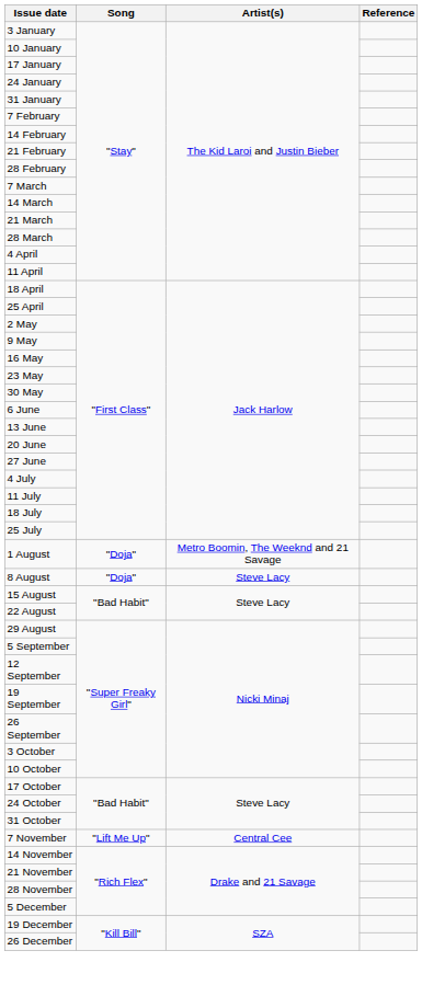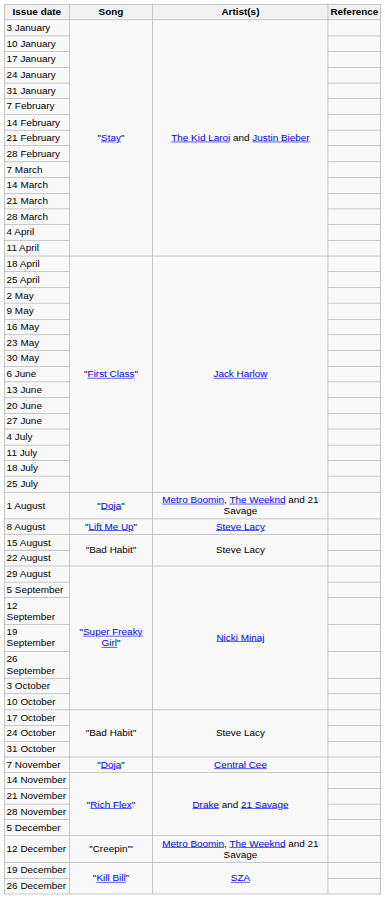 <table class="wikitable">
 <tr>
 <th>Issue date</th>
 <th>Song</th>
 <th>Artist(s)</th>
 <th>Reference</th>
 </tr>
 <tr>
 <td align="left">3 January</td>
 <td align="center" rowspan=15>"<a href='#'>Stay</a>"</td>
 <td align="center" rowspan=15><a href='#'>The Kid Laroi</a> and <a href='#'>Justin Bieber</a></td>
 <td align="center"></td>
 </tr>
 <tr>
 <td align="left">10 January</td>
 <td align="center"></td>
 </tr>
 <tr>
 <td align="left">17 January</td>
 <td align="center"></td>
 </tr>
 <tr>
 <td align="left">24 January</td>
 <td align="center"></td>
 </tr>
 <tr>
 <td align="left">31 January</td>
 <td align="center"></td>
 </tr>
 <tr>
 <td align="left">7 February</td>
 <td align="center"></td>
 </tr>
 <tr>
 <td align="left">14 February</td>
 <td align="center"></td>
 </tr>
 <tr>
 <td align="left">21 February</td>
 <td align="center"></td>
 </tr>
 <tr>
 <td align="left">28 February</td>
 <td align="center"></td>
 </tr>
 <tr>
 <td align="left">7 March</td>
 <td align="center"></td>
 </tr>
 <tr>
 <td align="left">14 March</td>
 <td align="center"></td>
 </tr>
 <tr>
 <td align="left">21 March</td>
 <td align="center"></td>
 </tr>
 <tr>
 <td align="left">28 March</td>
 <td align="center"></td>
 </tr>
 <tr>
 <td align="left">4 April</td>
 <td align="center"></td>
 </tr>
 <tr>
 <td align="left">11 April</td>
 <td align="center"></td>
 </tr>
 <tr>
 <td align="left">18 April</td>
 <td align="center" rowspan=15>"<a href='#'>First Class</a>"</td>
 <td align="center" rowspan=15><a href='#'>Jack Harlow</a></td>
 <td align="center"></td>
 </tr>
 <tr>
 <td align="left">25 April</td>
 <td align="center"></td>
 </tr>
 <tr>
 <td align="left">2 May</td>
 <td align="center"></td>
 </tr>
 <tr>
 <td align="left">9 May</td>
 <td align="center"></td>
 </tr>
 <tr>
 <td align="left">16 May</td>
 <td align="center"></td>
 </tr>
 <tr>
 <td align="left">23 May</td>
 <td align="center"></td>
 </tr>
 <tr>
 <td align="left">30 May</td>
 <td align="center"></td>
 </tr>
 <tr>
 <td align="left">6 June</td>
 <td align="center"></td>
 </tr>
 <tr>
 <td align="left">13 June</td>
 <td align="center"></td>
 </tr>
 <tr>
 <td align="left">20 June</td>
 <td align="center"></td>
 </tr>
 <tr>
 <td align="left">27 June</td>
 <td align="center"></td>
 </tr>
 <tr>
 <td align="left">4 July</td>
 <td align="center"></td>
 </tr>
 <tr>
 <td align="left">11 July</td>
 <td align="center"></td>
 </tr>
 <tr>
 <td align="left">18 July</td>
 <td align="center"></td>
 </tr>
 <tr>
 <td align="left">25 July</td>
 <td align="center"></td>
 </tr>
 <tr>
 <td align="left">1 August</td>
 <td align="center">"<a href='#'>Doja</a>"</td>
 <td align="center"><a href='#'>Metro Boomin</a>, <a href='#'>The Weeknd</a> and 21 Savage</td>
 <td align="center"></td>
 </tr>
 <tr>
 <td align="left">8 August</td>
-<td align="center">"<a href='#'>Doja</a>"</td>
+<td align="center">"<a href='#'>Lift Me Up</a>"</td>
 <td align="center"><a href='#'>Steve Lacy</a></td>
 <td align="center"></td>
 </tr>
 <tr>
 <td align="left">15 August</td>
 <td align="center" rowspan=2>"Bad Habit"</td>
 <td align="center" rowspan=2>Steve Lacy</td>
 <td align="center"></td>
 </tr>
 <tr>
 <td align="left">22 August</td>
 <td align="center"></td>
 </tr>
 <tr>
 <td align="left">29 August</td>
 <td align="center" rowspan=7>"<a href='#'>Super Freaky Girl</a>"</td>
 <td align="center" rowspan=7><a href='#'>Nicki Minaj</a></td>
 <td align="center"></td>
 </tr>
 <tr>
 <td align="left">5 September</td>
 <td align="center"></td>
 </tr>
 <tr>
 <td align="left">12 September</td>
 <td align="center"></td>
 </tr>
 <tr>
 <td align="left">19 September</td>
 <td align="center"></td>
 </tr>
 <tr>
 <td align="left">26 September</td>
 <td align="center"></td>
 </tr>
 <tr>
 <td align="left">3 October</td>
 <td align="center"></td>
 </tr>
 <tr>
 <td align="left">10 October</td>
 <td align="center"></td>
 </tr>
 <tr>
 <td align="left">17 October</td>
 <td align="center" rowspan=3>"Bad Habit"</td>
 <td align="center" rowspan=3>Steve Lacy</td>
 <td align="center"></td>
 </tr>
 <tr>
 <td align="left">24 October</td>
 <td align="center"></td>
 </tr>
 <tr>
 <td align="left">31 October</td>
 <td align="center"></td>
 </tr>
 <tr>
 <td align="left">7 November</td>
-<td align="center">"<a href='#'>Lift Me Up</a>"</td>
+<td align="center">"<a href='#'>Doja</a>"</td>
 <td align="center"><a href='#'>Central Cee</a></td>
 <td align="center"></td>
 </tr>
 <tr>
 <td align="left">14 November</td>
 <td align="center" rowspan=4>"<a href='#'>Rich Flex</a>"</td>
 <td align="center" rowspan=4><a href='#'>Drake</a> and <a href='#'>21 Savage</a></td>
 <td align="center"></td>
 </tr>
 <tr>
 <td align="left">21 November</td>
 <td align="center"></td>
 </tr>
 <tr>
 <td align="left">28 November</td>
 <td align="center"></td>
 </tr>
 <tr>
 <td align="left">5 December</td>
 <td align="center"></td>
 </tr>
 <tr>
+<td align="left">12 December</td>
+<td align="center">"Creepin'"</td>
+<td align="center"><a href='#'>Metro Boomin</a>, <a href='#'>The Weeknd</a> and 21 Savage</td>
+<td align="center"></td>
+</tr>
+<tr>
 <td align="left">19 December</td>
 <td align="center" rowspan=2>"<a href='#'>Kill Bill</a>"</td>
 <td align="center" rowspan=2><a href='#'>SZA</a></td>
 <td align="center"></td>
 </tr>
 <tr>
 <td align="left">26 December</td>
 <td align="center"></td>
 </tr>
 </table>
